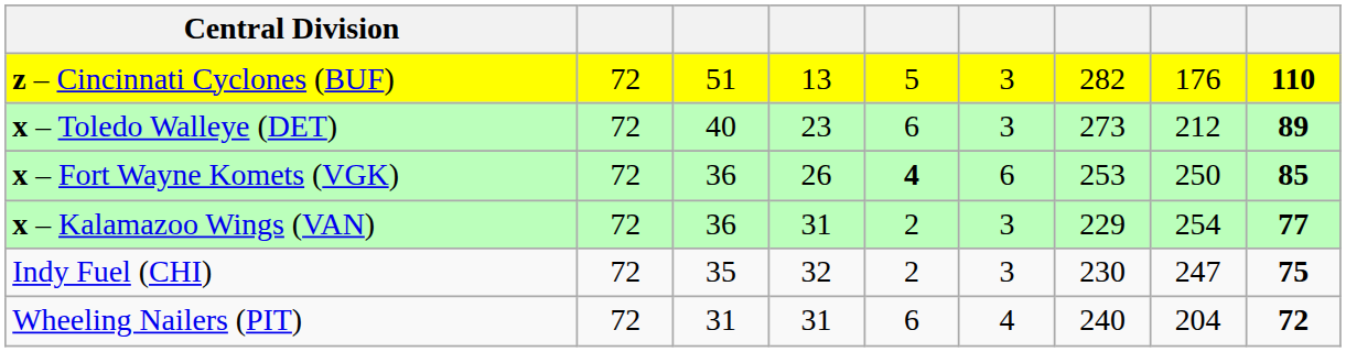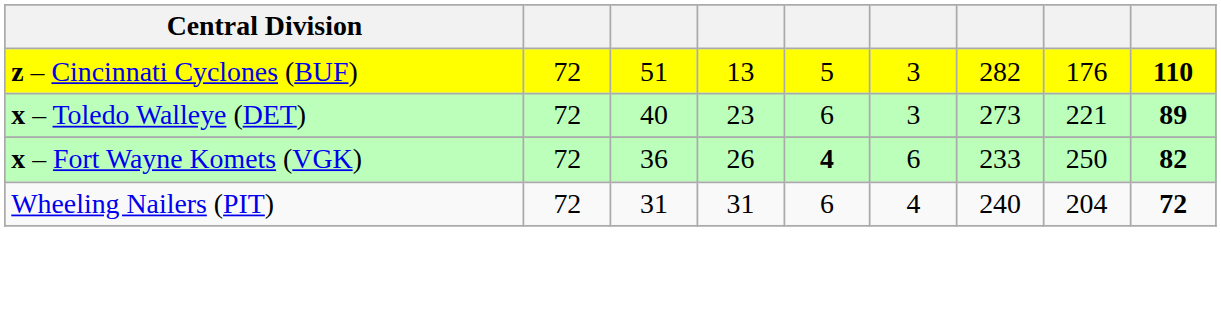 <table class="wikitable sortable" style="text-align:center">
 <tr>
 <th style="width:30%;" class="unsortable">Central Division</th>
 <th style="width:5%;"></th>
 <th style="width:5%;"></th>
 <th style="width:5%;"></th>
 <th style="width:5%;"></th>
 <th style="width:5%;"></th>
 <th style="width:5%;"></th>
 <th style="width:5%;"></th>
 <th style="width:5%;"></th>
 </tr>
 <tr bgcolor=#FFFF00>
 <td align=left><strong>z</strong> – <a href='#'>Cincinnati Cyclones</a> (<a href='#'>BUF</a>)</td>
 <td>72</td>
 <td>51</td>
 <td>13</td>
 <td>5</td>
 <td>3</td>
 <td>282</td>
 <td>176</td>
 <td><strong>110</strong></td>
 </tr>
 <tr bgcolor=#bbffbb>
 <td align=left><strong>x</strong> – <a href='#'>Toledo Walleye</a> (<a href='#'>DET</a>)</td>
 <td>72</td>
 <td>40</td>
 <td>23</td>
 <td>6</td>
 <td>3</td>
 <td>273</td>
-<td>212</td>
+<td>221</td>
 <td><strong>89</strong></td>
 </tr>
 <tr bgcolor=#bbffbb>
 <td align=left><strong>x</strong> – <a href='#'>Fort Wayne Komets</a> (<a href='#'>VGK</a>)</td>
 <td>72</td>
 <td>36</td>
 <td>26</td>
 <td><strong>4</strong></td>
 <td>6</td>
-<td>253</td>
+<td>233</td>
 <td>250</td>
-<td><strong>85</strong></td>
-</tr>
-<tr bgcolor=#bbffbb>
-<td align=left><strong>x</strong> – <a href='#'>Kalamazoo Wings</a> (<a href='#'>VAN</a>)</td>
-<td>72</td>
-<td>36</td>
-<td>31</td>
-<td>2</td>
-<td>3</td>
-<td>229</td>
-<td>254</td>
-<td><strong>77</strong></td>
-</tr>
-<tr bgcolor=>
-<td align=left><a href='#'>Indy Fuel</a> (<a href='#'>CHI</a>)</td>
-<td>72</td>
-<td>35</td>
-<td>32</td>
-<td>2</td>
-<td>3</td>
-<td>230</td>
-<td>247</td>
-<td><strong>75</strong></td>
+<td><strong>82</strong></td>
 </tr>
 <tr bgcolor=>
 <td align=left><a href='#'>Wheeling Nailers</a> (<a href='#'>PIT</a>)</td>
 <td>72</td>
 <td>31</td>
 <td>31</td>
 <td>6</td>
 <td>4</td>
 <td>240</td>
 <td>204</td>
 <td><strong>72</strong></td>
 </tr>
 </table>
